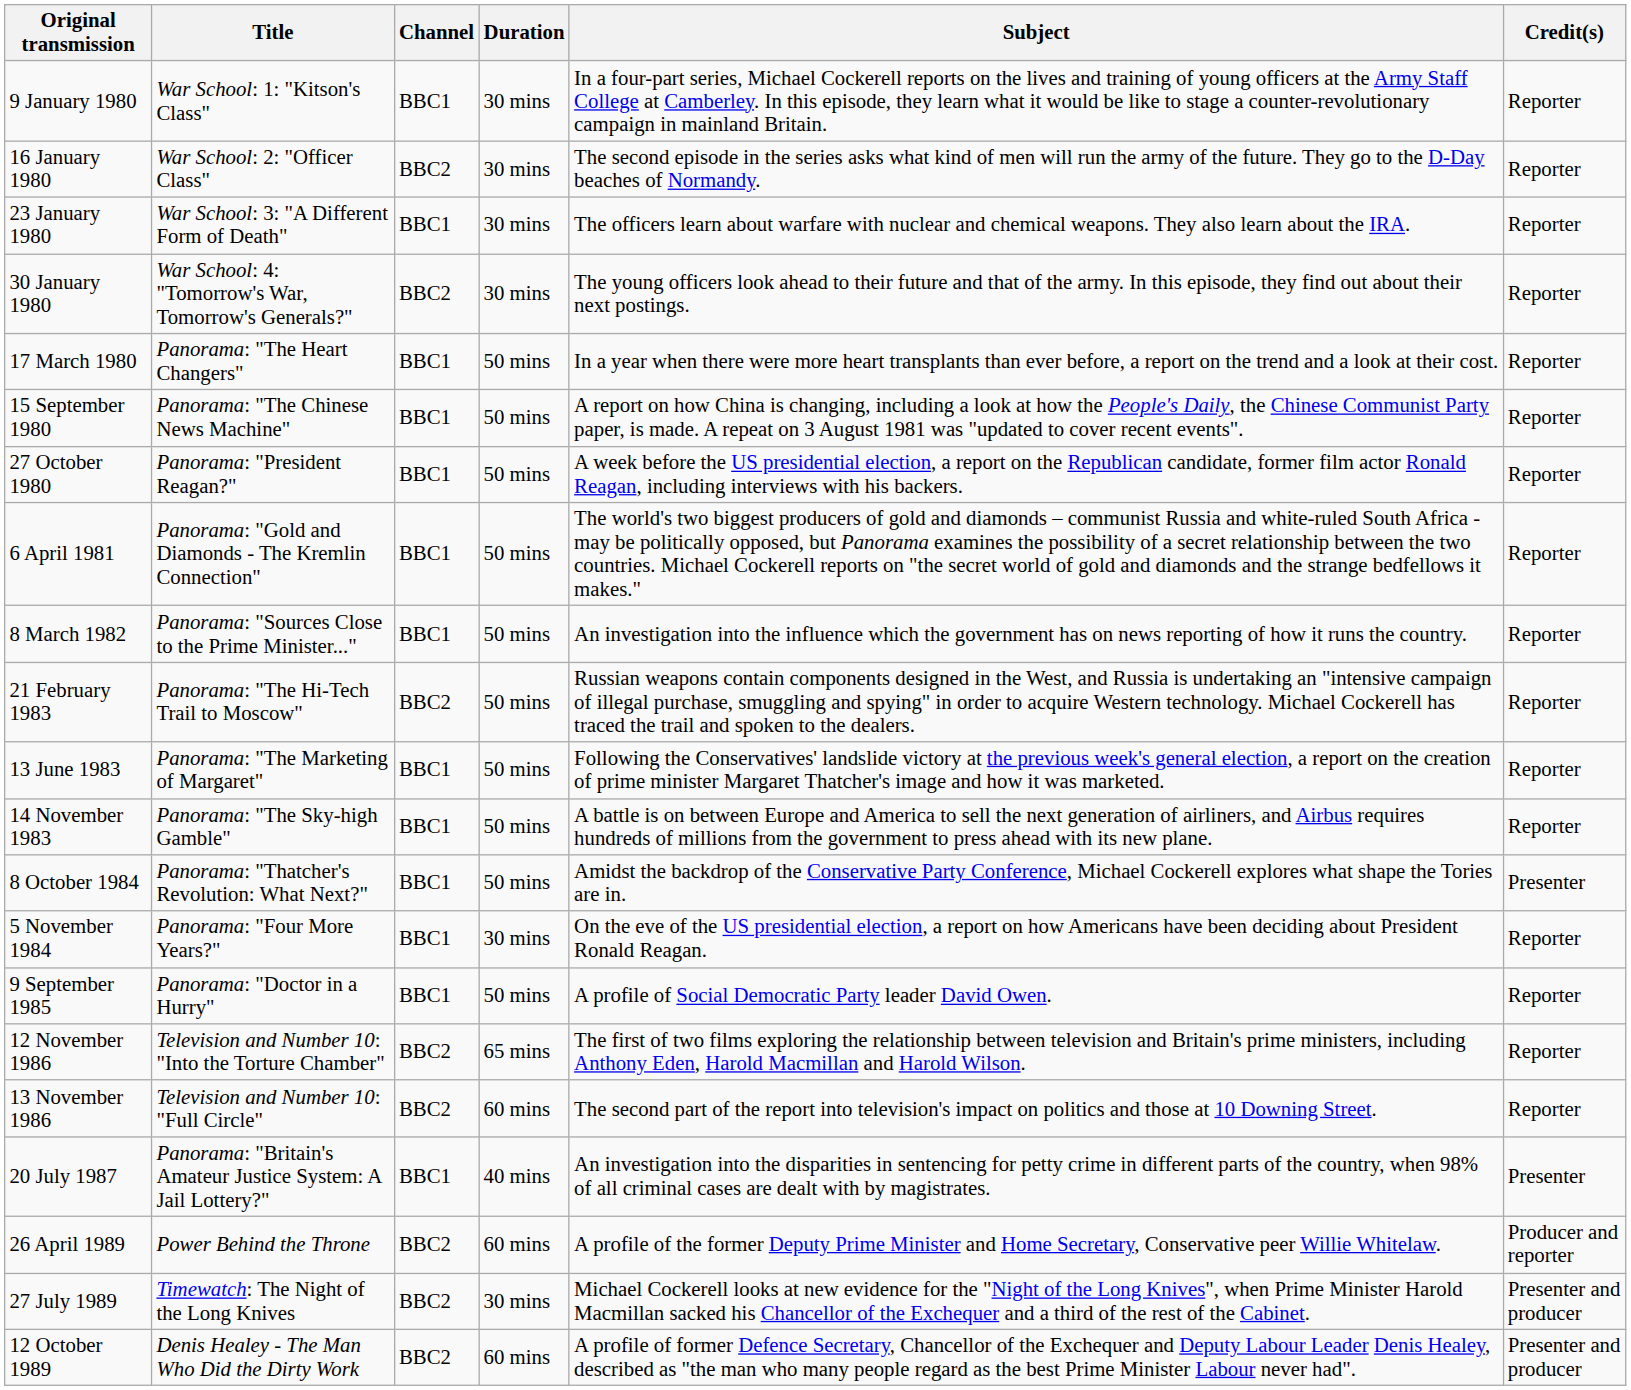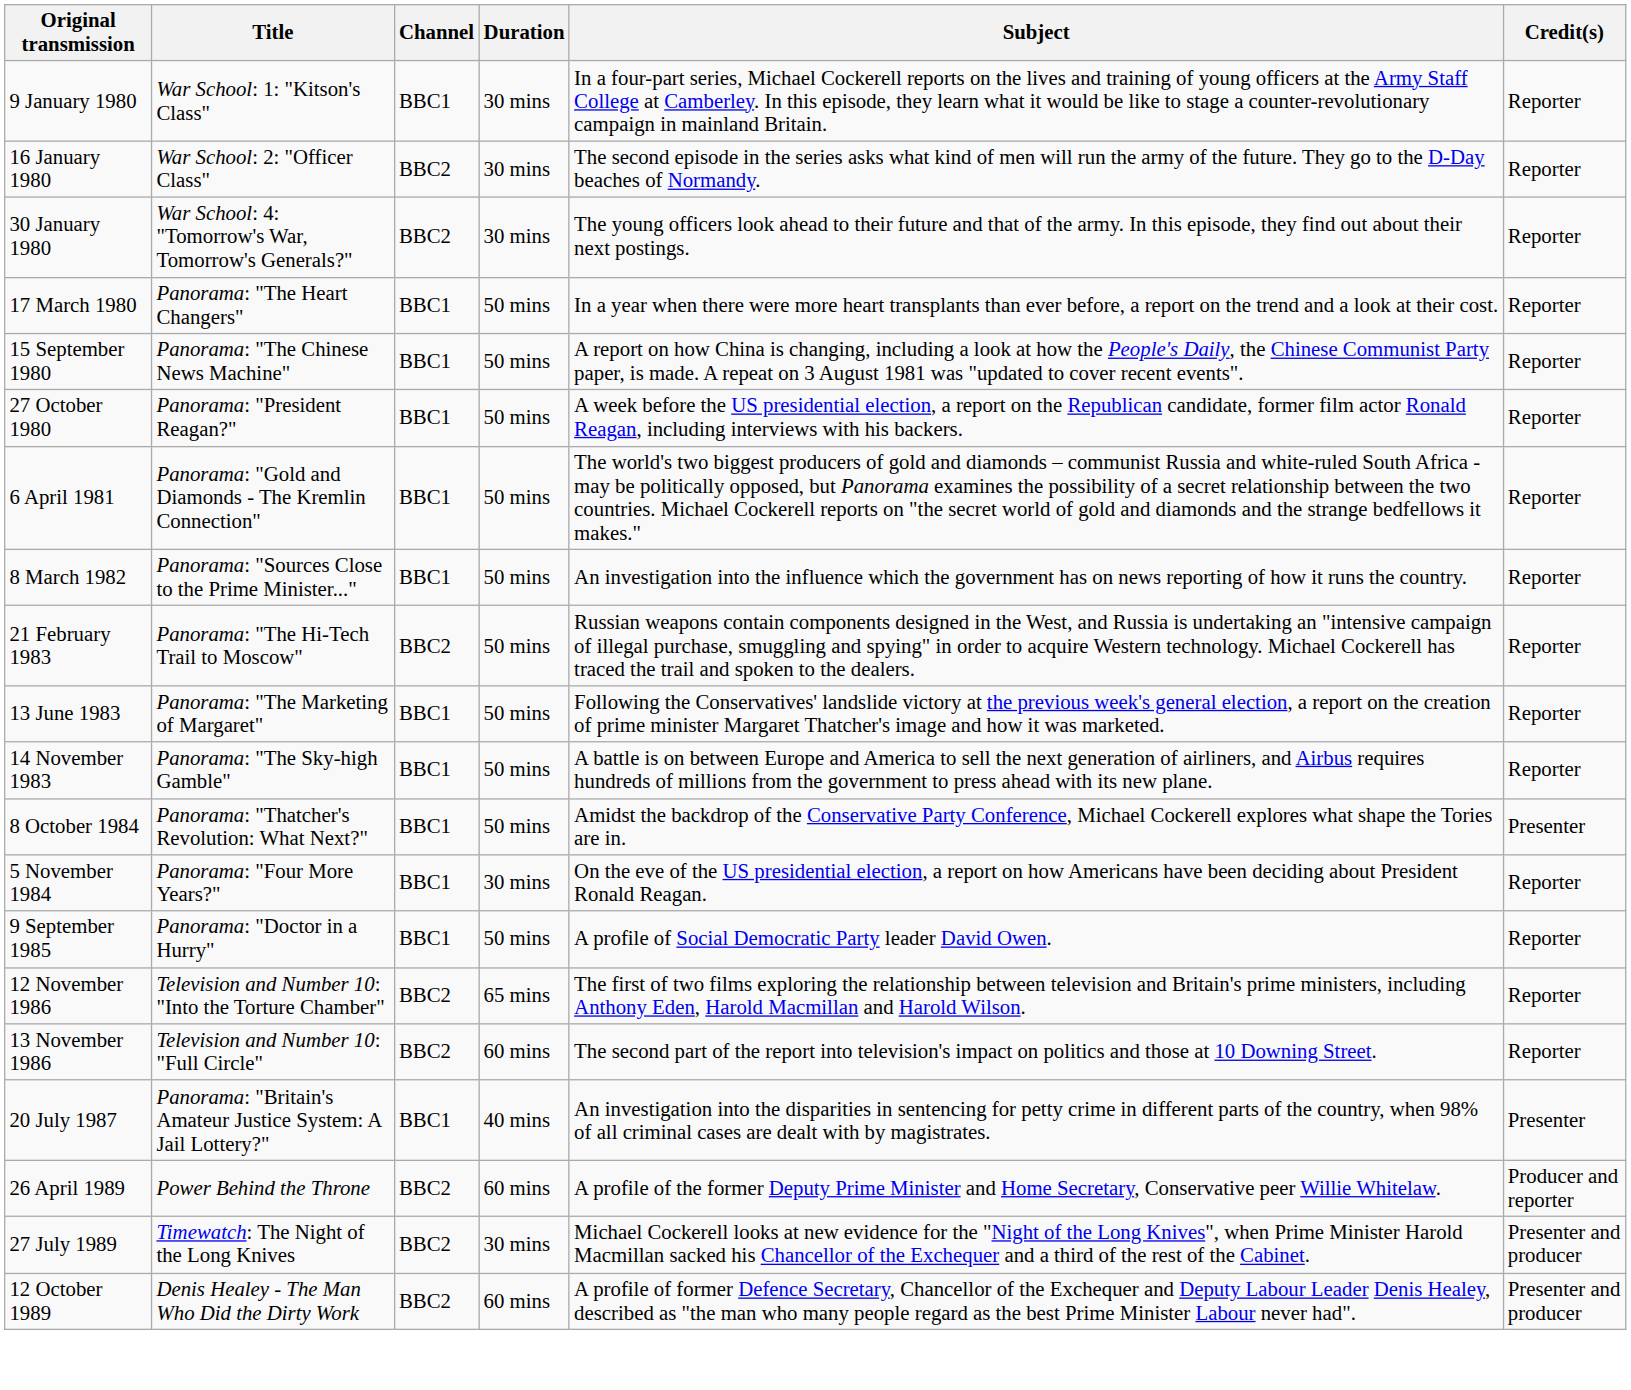 <table class="wikitable">
 <tr>
 <th>Original transmission</th>
 <th>Title</th>
 <th>Channel</th>
 <th>Duration</th>
 <th>Subject</th>
 <th>Credit(s)</th>
 </tr>
 <tr>
 <td>9 January 1980</td>
 <td><em>War School</em>: 1: "Kitson's Class"</td>
 <td>BBC1</td>
 <td>30 mins</td>
 <td>In a four-part series, Michael Cockerell reports on the lives and training of young officers at the <a href='#'>Army Staff College</a> at <a href='#'>Camberley</a>. In this episode, they learn what it would be like to stage a counter-revolutionary campaign in mainland Britain.</td>
 <td>Reporter</td>
 </tr>
 <tr>
 <td>16 January 1980</td>
 <td><em>War School</em>: 2: "Officer Class"</td>
 <td>BBC2</td>
 <td>30 mins</td>
 <td>The second episode in the series asks what kind of men will run the army of the future. They go to the <a href='#'>D-Day</a> beaches of <a href='#'>Normandy</a>.</td>
-<td>Reporter</td>
-</tr>
-<tr>
-<td>23 January 1980</td>
-<td><em>War School</em>: 3: "A Different Form of Death"</td>
-<td>BBC1</td>
-<td>30 mins</td>
-<td>The officers learn about warfare with nuclear and chemical weapons. They also learn about the <a href='#'>IRA</a>.</td>
 <td>Reporter</td>
 </tr>
 <tr>
 <td>30 January 1980</td>
 <td><em>War School</em>: 4: "Tomorrow's War, Tomorrow's Generals?"</td>
 <td>BBC2</td>
 <td>30 mins</td>
 <td>The young officers look ahead to their future and that of the army. In this episode, they find out about their next postings.</td>
 <td>Reporter</td>
 </tr>
 <tr>
 <td>17 March 1980</td>
 <td><em>Panorama</em>: "The Heart Changers"</td>
 <td>BBC1</td>
 <td>50 mins</td>
 <td>In a year when there were more heart transplants than ever before, a report on the trend and a look at their cost.</td>
 <td>Reporter</td>
 </tr>
 <tr>
 <td>15 September 1980</td>
 <td><em>Panorama</em>: "The Chinese News Machine"</td>
 <td>BBC1</td>
 <td>50 mins</td>
 <td>A report on how China is changing, including a look at how the <em><a href='#'>People's Daily</a></em>, the <a href='#'>Chinese Communist Party</a> paper, is made. A repeat on 3 August 1981 was "updated to cover recent events".</td>
 <td>Reporter</td>
 </tr>
 <tr>
 <td>27 October 1980</td>
 <td><em>Panorama</em>: "President Reagan?"</td>
 <td>BBC1</td>
 <td>50 mins</td>
 <td>A week before the <a href='#'>US presidential election</a>, a report on the <a href='#'>Republican</a> candidate, former film actor <a href='#'>Ronald Reagan</a>, including interviews with his backers.</td>
 <td>Reporter</td>
 </tr>
 <tr>
 <td>6 April 1981</td>
 <td><em>Panorama</em>: "Gold and Diamonds - The Kremlin Connection"</td>
 <td>BBC1</td>
 <td>50 mins</td>
 <td>The world's two biggest producers of gold and diamonds – communist Russia and white-ruled South Africa - may be politically opposed, but <em>Panorama</em> examines the possibility of a secret relationship between the two countries. Michael Cockerell reports on "the secret world of gold and diamonds and the strange bedfellows it makes."</td>
 <td>Reporter</td>
 </tr>
 <tr>
 <td>8 March 1982</td>
 <td><em>Panorama</em>: "Sources Close to the Prime Minister..."</td>
 <td>BBC1</td>
 <td>50 mins</td>
 <td>An investigation into the influence which the government has on news reporting of how it runs the country.</td>
 <td>Reporter</td>
 </tr>
 <tr>
 <td>21 February 1983</td>
 <td><em>Panorama</em>: "The Hi-Tech Trail to Moscow"</td>
 <td>BBC2</td>
 <td>50 mins</td>
 <td>Russian weapons contain components designed in the West, and Russia is undertaking an "intensive campaign of illegal purchase, smuggling and spying" in order to acquire Western technology. Michael Cockerell has traced the trail and spoken to the dealers.</td>
 <td>Reporter</td>
 </tr>
 <tr>
 <td>13 June 1983</td>
 <td><em>Panorama</em>: "The Marketing of Margaret"</td>
 <td>BBC1</td>
 <td>50 mins</td>
 <td>Following the Conservatives' landslide victory at <a href='#'>the previous week's general election</a>, a report on the creation of prime minister Margaret Thatcher's image and how it was marketed.</td>
 <td>Reporter</td>
 </tr>
 <tr>
 <td>14 November 1983</td>
 <td><em>Panorama</em>: "The Sky-high Gamble"</td>
 <td>BBC1</td>
 <td>50 mins</td>
 <td>A battle is on between Europe and America to sell the next generation of airliners, and <a href='#'>Airbus</a> requires hundreds of millions from the government to press ahead with its new plane.</td>
 <td>Reporter</td>
 </tr>
 <tr>
 <td>8 October 1984</td>
 <td><em>Panorama</em>: "Thatcher's Revolution: What Next?"</td>
 <td>BBC1</td>
 <td>50 mins</td>
 <td>Amidst the backdrop of the <a href='#'>Conservative Party Conference</a>, Michael Cockerell explores what shape the Tories are in.</td>
 <td>Presenter</td>
 </tr>
 <tr>
 <td>5 November 1984</td>
 <td><em>Panorama</em>: "Four More Years?"</td>
 <td>BBC1</td>
 <td>30 mins</td>
 <td>On the eve of the <a href='#'>US presidential election</a>, a report on how Americans have been deciding about President Ronald Reagan.</td>
 <td>Reporter</td>
 </tr>
 <tr>
 <td>9 September 1985</td>
 <td><em>Panorama</em>: "Doctor in a Hurry"</td>
 <td>BBC1</td>
 <td>50 mins</td>
 <td>A profile of <a href='#'>Social Democratic Party</a> leader <a href='#'>David Owen</a>.</td>
 <td>Reporter</td>
 </tr>
 <tr>
 <td>12 November 1986</td>
 <td><em>Television and Number 10</em>: "Into the Torture Chamber"</td>
 <td>BBC2</td>
 <td>65 mins</td>
 <td>The first of two films exploring the relationship between television and Britain's prime ministers, including <a href='#'>Anthony Eden</a>, <a href='#'>Harold Macmillan</a> and <a href='#'>Harold Wilson</a>.</td>
 <td>Reporter</td>
 </tr>
 <tr>
 <td>13 November 1986</td>
 <td><em>Television and Number 10</em>: "Full Circle"</td>
 <td>BBC2</td>
 <td>60 mins</td>
 <td>The second part of the report into television's impact on politics and those at <a href='#'>10 Downing Street</a>.</td>
 <td>Reporter</td>
 </tr>
 <tr>
 <td>20 July 1987</td>
 <td><em>Panorama</em>: "Britain's Amateur Justice System: A Jail Lottery?"</td>
 <td>BBC1</td>
 <td>40 mins</td>
 <td>An investigation into the disparities in sentencing for petty crime in different parts of the country, when 98% of all criminal cases are dealt with by magistrates.</td>
 <td>Presenter</td>
 </tr>
 <tr>
 <td>26 April 1989</td>
 <td><em>Power Behind the Throne</em></td>
 <td>BBC2</td>
 <td>60 mins</td>
 <td>A profile of the former <a href='#'>Deputy Prime Minister</a> and <a href='#'>Home Secretary</a>, Conservative peer <a href='#'>Willie Whitelaw</a>.</td>
 <td>Producer and reporter</td>
 </tr>
 <tr>
 <td>27 July 1989</td>
 <td><em><a href='#'>Timewatch</a></em>: The Night of the Long Knives</td>
 <td>BBC2</td>
 <td>30 mins</td>
 <td>Michael Cockerell looks at new evidence for the "<a href='#'>Night of the Long Knives</a>", when Prime Minister Harold Macmillan sacked his <a href='#'>Chancellor of the Exchequer</a> and a third of the rest of the <a href='#'>Cabinet</a>.</td>
 <td>Presenter and producer</td>
 </tr>
 <tr>
 <td>12 October 1989</td>
 <td><em>Denis Healey - The Man Who Did the Dirty Work</em></td>
 <td>BBC2</td>
 <td>60 mins</td>
 <td>A profile of former <a href='#'>Defence Secretary</a>, Chancellor of the Exchequer and <a href='#'>Deputy Labour Leader</a> <a href='#'>Denis Healey</a>, described as "the man who many people regard as the best Prime Minister <a href='#'>Labour</a> never had".</td>
 <td>Presenter and producer</td>
 </tr>
 </table>
